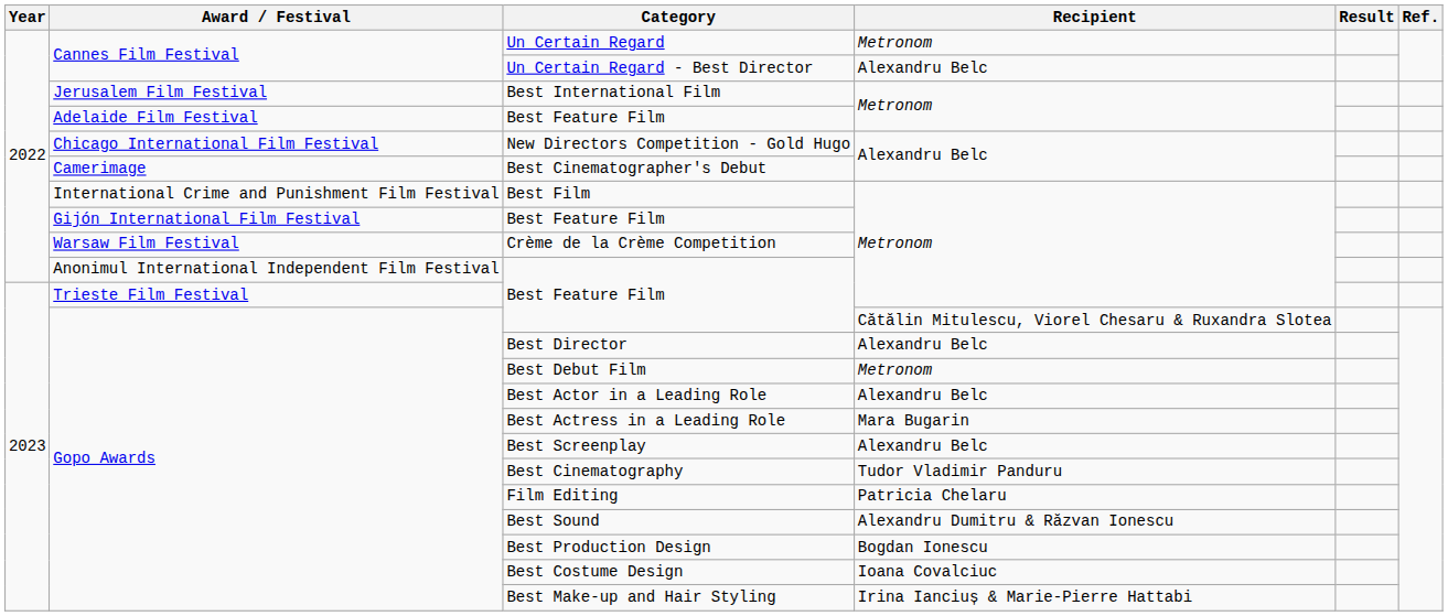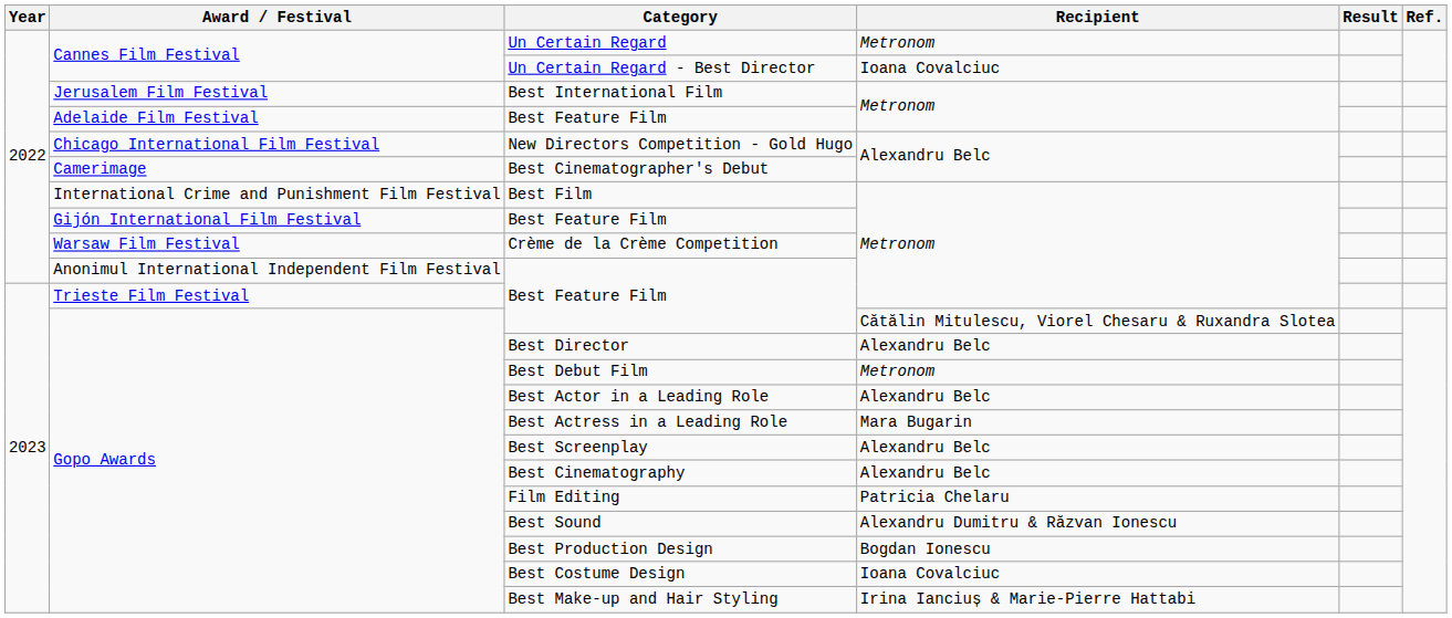 <table class="wikitable">
 <tr>
 <th>Year</th>
 <th>Award / Festival</th>
 <th>Category</th>
 <th>Recipient</th>
 <th>Result</th>
 <th>Ref.</th>
 </tr>
 <tr>
 <td rowspan="10">2022</td>
 <td rowspan="2"><a href='#'>Cannes Film Festival</a></td>
 <td><a href='#'>Un Certain Regard</a></td>
 <td><em>Metronom</em></td>
 <td></td>
 <td rowspan="2"></td>
 </tr>
 <tr>
 <td><a href='#'>Un Certain Regard</a> - Best Director</td>
-<td>Alexandru Belc</td>
+<td>Ioana Covalciuc</td>
 <td></td>
 </tr>
 <tr>
 <td><a href='#'>Jerusalem Film Festival</a></td>
 <td>Best International Film</td>
 <td rowspan="2"><em>Metronom</em></td>
 <td></td>
 <td></td>
 </tr>
 <tr>
 <td><a href='#'>Adelaide Film Festival</a></td>
 <td>Best Feature Film</td>
 <td></td>
 <td></td>
 </tr>
 <tr>
 <td><a href='#'>Chicago International Film Festival</a></td>
 <td>New Directors Competition - Gold Hugo</td>
 <td rowspan="2">Alexandru Belc</td>
 <td></td>
 <td></td>
 </tr>
 <tr>
 <td><a href='#'>Camerimage</a></td>
 <td>Best Cinematographer's Debut</td>
 <td></td>
 <td></td>
 </tr>
 <tr>
 <td>International Crime and Punishment Film Festival</td>
 <td>Best Film</td>
 <td rowspan="5"><em>Metronom</em></td>
 <td></td>
 <td></td>
 </tr>
 <tr>
 <td><a href='#'>Gijón International Film Festival</a></td>
 <td>Best Feature Film</td>
 <td></td>
 <td></td>
 </tr>
 <tr>
 <td><a href='#'>Warsaw Film Festival</a></td>
 <td>Crème de la Crème Competition</td>
 <td></td>
 <td></td>
 </tr>
 <tr>
 <td>Anonimul International Independent Film Festival</td>
 <td rowspan="3">Best Feature Film</td>
 <td></td>
 <td></td>
 </tr>
 <tr>
 <td rowspan="13">2023</td>
 <td><a href='#'>Trieste Film Festival</a></td>
 <td></td>
 <td></td>
 </tr>
 <tr>
 <td rowspan="12"><a href='#'>Gopo Awards</a></td>
 <td>Cătălin Mitulescu, Viorel Chesaru & Ruxandra Slotea</td>
 <td></td>
 <td rowspan="12"></td>
 </tr>
 <tr>
 <td>Best Director</td>
 <td>Alexandru Belc</td>
 <td></td>
 </tr>
 <tr>
 <td>Best Debut Film</td>
 <td><em>Metronom</em></td>
 <td></td>
 </tr>
 <tr>
 <td>Best Actor in a Leading Role</td>
 <td>Alexandru Belc</td>
 <td></td>
 </tr>
 <tr>
 <td>Best Actress in a Leading Role</td>
 <td>Mara Bugarin</td>
 <td></td>
 </tr>
 <tr>
 <td>Best Screenplay</td>
 <td>Alexandru Belc</td>
 <td></td>
 </tr>
 <tr>
 <td>Best Cinematography</td>
-<td>Tudor Vladimir Panduru</td>
+<td>Alexandru Belc</td>
 <td></td>
 </tr>
 <tr>
 <td>Film Editing</td>
 <td>Patricia Chelaru</td>
 <td></td>
 </tr>
 <tr>
 <td>Best Sound</td>
 <td>Alexandru Dumitru & Răzvan Ionescu</td>
 <td></td>
 </tr>
 <tr>
 <td>Best Production Design</td>
 <td>Bogdan Ionescu</td>
 <td></td>
 </tr>
 <tr>
 <td>Best Costume Design</td>
 <td>Ioana Covalciuc</td>
 <td></td>
 </tr>
 <tr>
 <td>Best Make-up and Hair Styling</td>
 <td>Irina Ianciuș & Marie-Pierre Hattabi</td>
 <td></td>
 </tr>
 </table>
